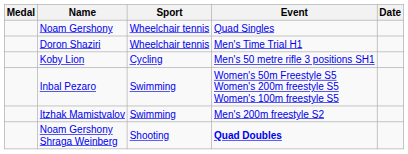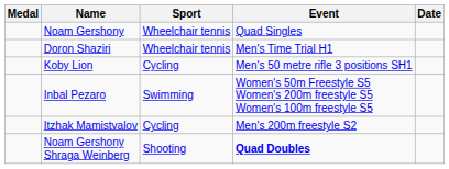 <table class="wikitable sortable" style="font-size: 95%">
 <tr>
 <th>Medal</th>
 <th>Name</th>
 <th>Sport</th>
 <th>Event</th>
 <th>Date</th>
 </tr>
 <tr>
 <td></td>
 <td><a href='#'>Noam Gershony</a></td>
 <td><a href='#'>Wheelchair tennis</a></td>
 <td><a href='#'>Quad Singles</a></td>
 <td></td>
 </tr>
 <tr>
 <td></td>
 <td><a href='#'>Doron Shaziri</a></td>
 <td><a href='#'>Wheelchair tennis</a></td>
 <td><a href='#'>Men's Time Trial H1</a></td>
 <td></td>
 </tr>
 <tr>
 <td></td>
 <td><a href='#'>Koby Lion</a></td>
 <td><a href='#'>Cycling</a></td>
 <td><a href='#'>Men's 50 metre rifle 3 positions SH1</a></td>
 <td></td>
 </tr>
 <tr>
 <td> <br>   <br>  </td>
 <td><a href='#'>Inbal Pezaro</a></td>
 <td><a href='#'>Swimming</a></td>
 <td><a href='#'>Women's 50m Freestyle S5</a> <br> <a href='#'>Women's 200m freestyle S5</a>  <br> <a href='#'>Women's 100m freestyle S5</a></td>
 <td> <br>  <br> </td>
 </tr>
 <tr>
 <td></td>
 <td><a href='#'>Itzhak Mamistvalov</a></td>
-<td><a href='#'>Swimming</a></td>
+<td><a href='#'>Cycling</a></td>
 <td><a href='#'>Men's 200m freestyle S2</a></td>
 <td></td>
 </tr>
 <tr>
 <td></td>
 <td><a href='#'>Noam Gershony</a> <br> <a href='#'>Shraga Weinberg</a></td>
 <td><a href='#'>Shooting</a></td>
 <td><strong><a href='#'>Quad Doubles</a></strong></td>
 <td></td>
 </tr>
 </table>
